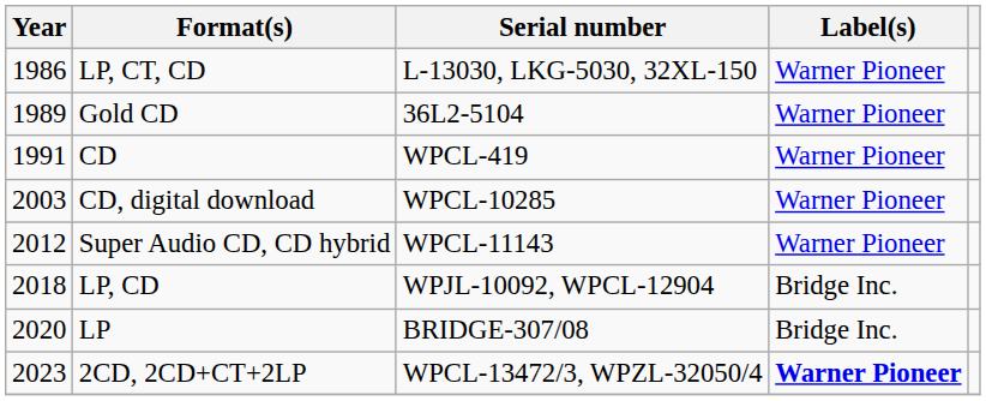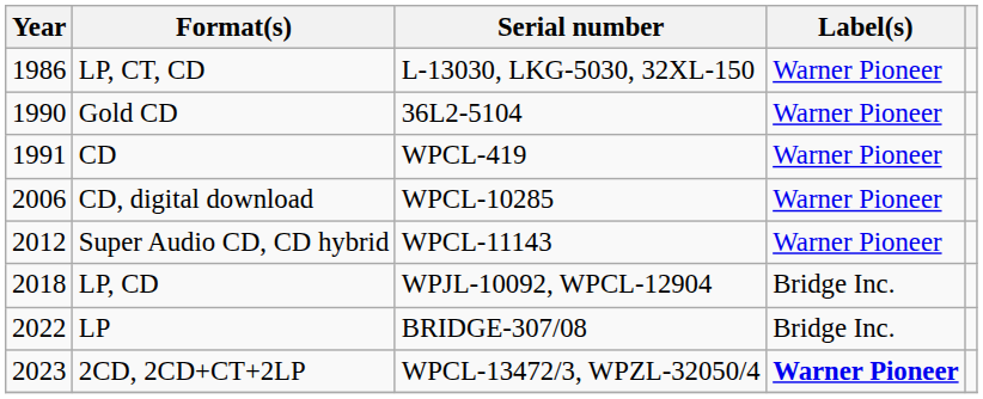 <table class="wikitable sortable plainrowheaders">
 <tr>
 <th scope="col">Year</th>
 <th scope="col">Format(s)</th>
 <th scope="col">Serial number</th>
 <th scope="col">Label(s)</th>
 <th scope="col"></th>
 </tr>
 <tr>
 <td>1986</td>
 <td>LP, CT, CD</td>
 <td>L-13030, LKG-5030, 32XL-150</td>
 <td><a href='#'>Warner Pioneer</a></td>
 <td></td>
 </tr>
 <tr>
-<td>1989</td>
+<td>1990</td>
 <td>Gold CD</td>
 <td>36L2-5104</td>
 <td><a href='#'>Warner Pioneer</a></td>
 <td></td>
 </tr>
 <tr>
 <td>1991</td>
 <td>CD</td>
 <td>WPCL-419</td>
 <td><a href='#'>Warner Pioneer</a></td>
 <td></td>
 </tr>
 <tr>
-<td>2003</td>
+<td>2006</td>
 <td>CD, digital download</td>
 <td>WPCL-10285</td>
 <td><a href='#'>Warner Pioneer</a></td>
 <td></td>
 </tr>
 <tr>
 <td>2012</td>
 <td>Super Audio CD, CD hybrid</td>
 <td>WPCL-11143</td>
 <td><a href='#'>Warner Pioneer</a></td>
 <td></td>
 </tr>
 <tr>
 <td>2018</td>
 <td>LP, CD</td>
 <td>WPJL-10092, WPCL-12904</td>
 <td>Bridge Inc.</td>
 <td></td>
 </tr>
 <tr>
-<td>2020</td>
+<td>2022</td>
 <td>LP</td>
 <td>BRIDGE-307/08</td>
 <td>Bridge Inc.</td>
 <td></td>
 </tr>
 <tr>
 <td>2023</td>
 <td>2CD, 2CD+CT+2LP</td>
 <td>WPCL-13472/3, WPZL-32050/4</td>
 <td><strong><a href='#'>Warner Pioneer</a></strong></td>
 <td></td>
 </tr>
 <tr>
 </tr>
 </table>
